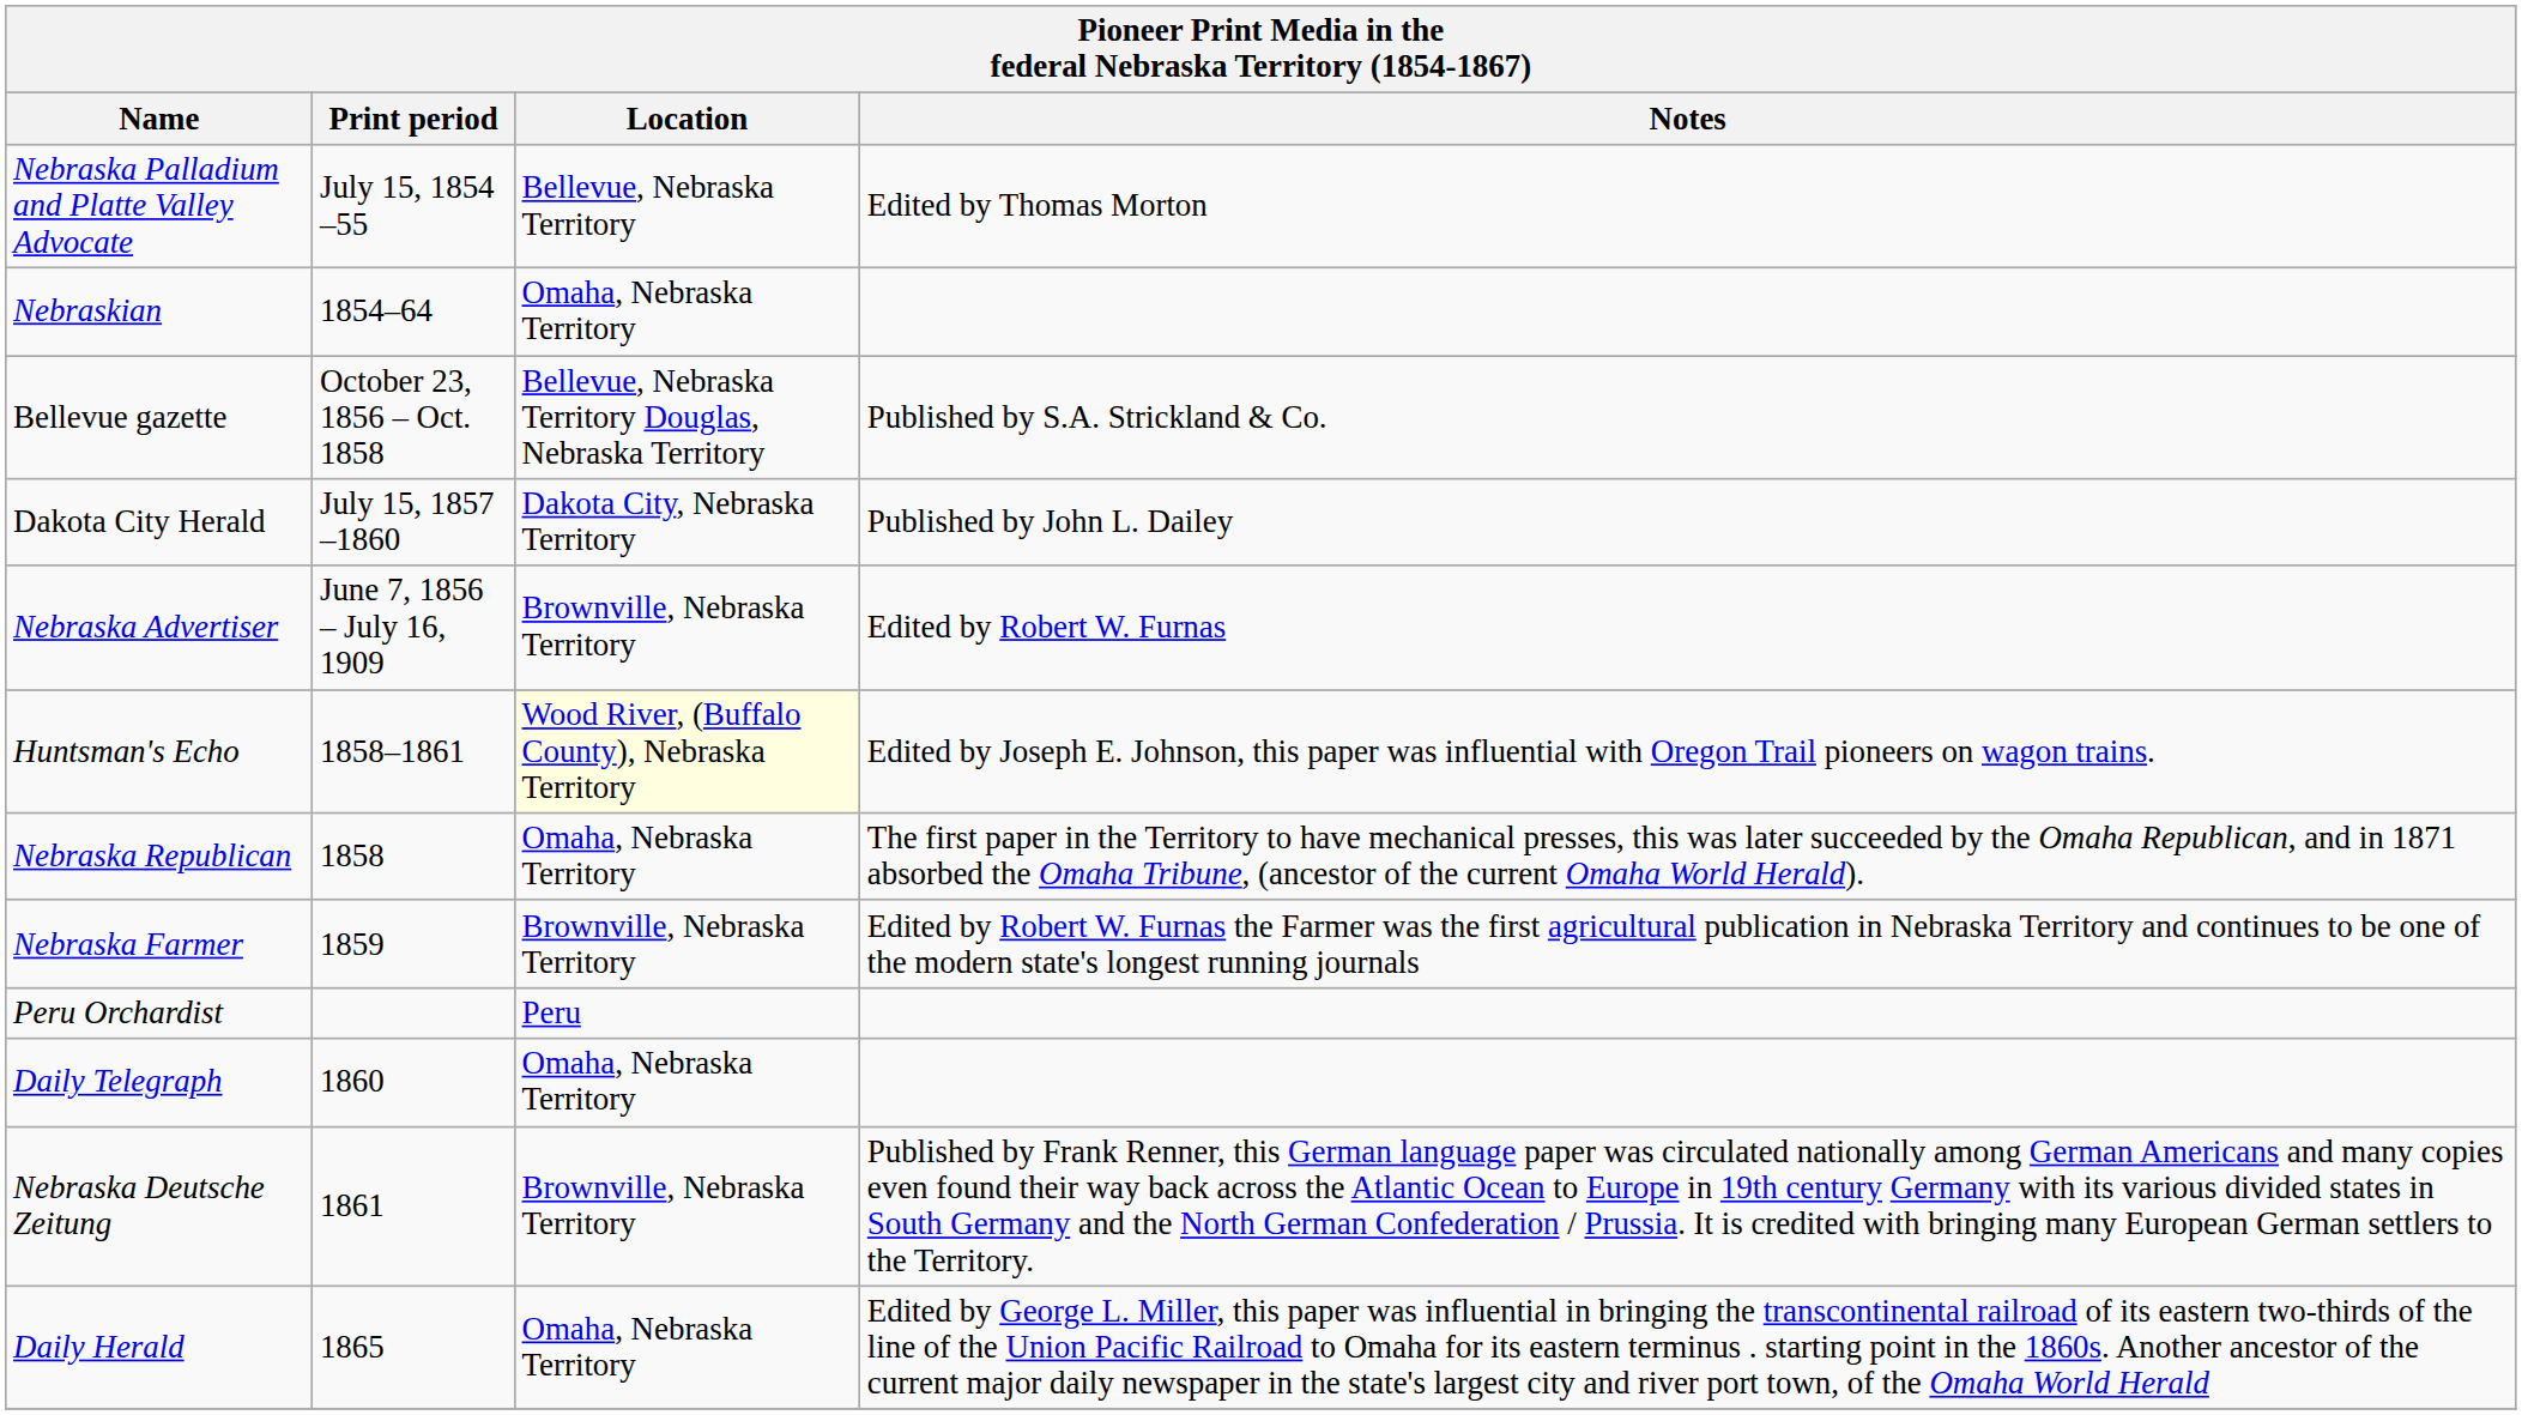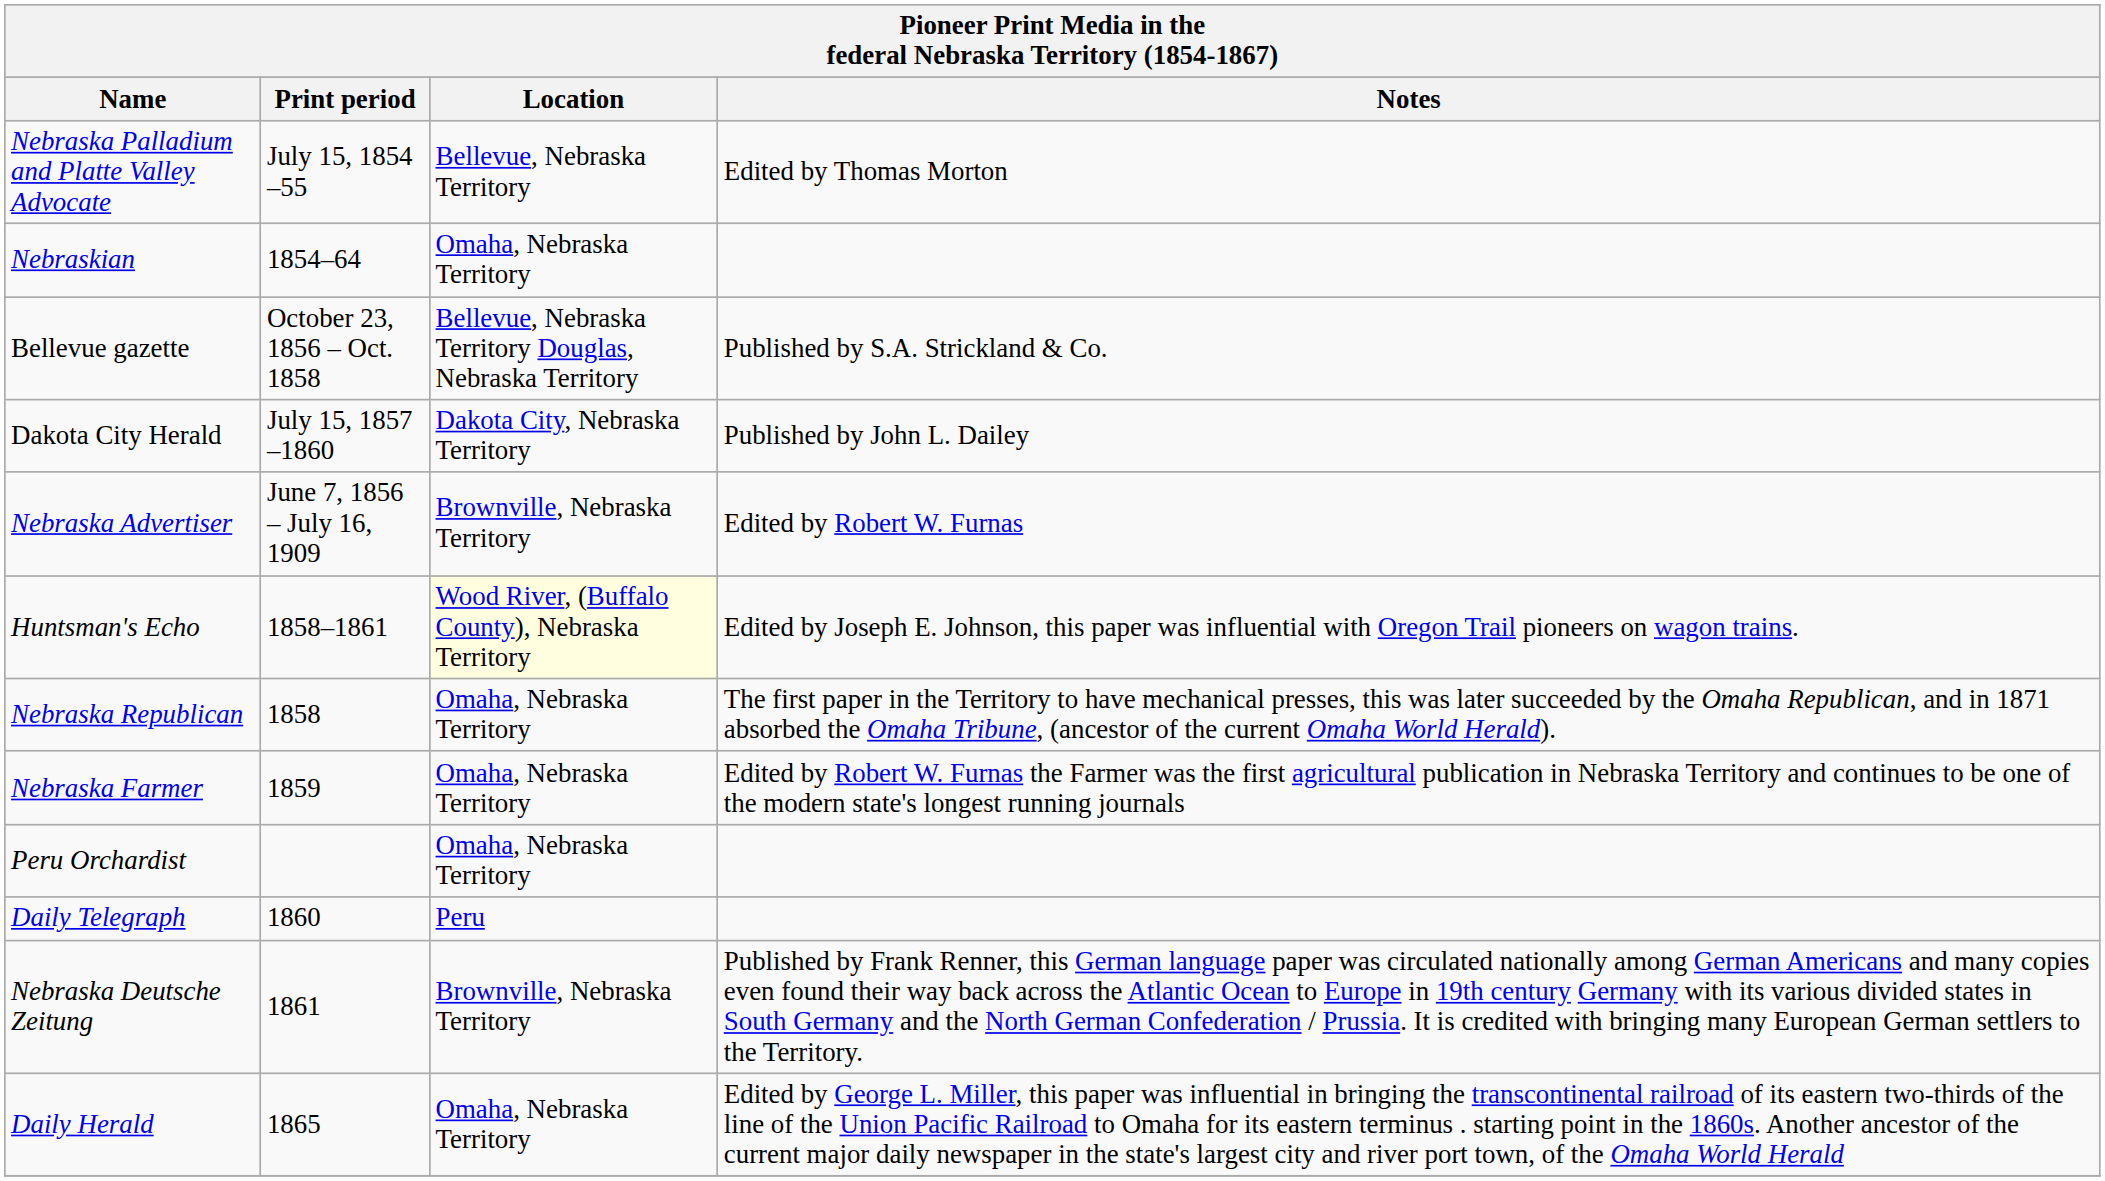 <table class="wikitable">
 <tr>
 <th align="center" colspan="6"><strong>Pioneer Print Media in the<br>federal Nebraska Territory (1854-1867)</strong></th>
 </tr>
 <tr>
 <th>Name</th>
 <th>Print period</th>
 <th>Location</th>
 <th>Notes</th>
 </tr>
 <tr>
 <td><em><a href='#'>Nebraska Palladium and Platte Valley Advocate</a></em></td>
 <td>July 15, 1854 –55</td>
 <td><a href='#'>Bellevue</a>, Nebraska Territory</td>
 <td>Edited by Thomas Morton</td>
 </tr>
 <tr>
 <td><em><a href='#'>Nebraskian</a></em></td>
 <td>1854–64</td>
 <td><a href='#'>Omaha</a>, Nebraska Territory</td>
 <td></td>
 </tr>
 <tr>
 <td>Bellevue gazette</td>
 <td>October 23, 1856 – Oct. 1858</td>
 <td><a href='#'>Bellevue</a>, Nebraska Territory <a href='#'>Douglas</a>, Nebraska Territory</td>
 <td>Published by S.A. Strickland & Co.</td>
 </tr>
 <tr>
 <td>Dakota City Herald</td>
 <td>July 15, 1857 –1860</td>
 <td><a href='#'>Dakota City</a>, Nebraska Territory</td>
 <td>Published by John L. Dailey</td>
 </tr>
 <tr>
 <td><em><a href='#'>Nebraska Advertiser</a></em></td>
 <td>June 7, 1856 – July 16, 1909</td>
 <td><a href='#'>Brownville</a>, Nebraska Territory</td>
 <td>Edited by <a href='#'>Robert W. Furnas</a></td>
 </tr>
 <tr>
 <td><em>Huntsman's Echo</em></td>
 <td>1858–1861</td>
 <td style="background: lightyellow;"><a href='#'>Wood River</a>, (<a href='#'>Buffalo County</a>), Nebraska Territory</td>
 <td>Edited by Joseph E. Johnson, this paper was influential with <a href='#'>Oregon Trail</a> pioneers on <a href='#'>wagon trains</a>.</td>
 </tr>
 <tr>
 <td><em><a href='#'>Nebraska Republican</a></em></td>
 <td>1858</td>
 <td><a href='#'>Omaha</a>, Nebraska Territory</td>
 <td>The first paper in the Territory to have mechanical presses, this was later succeeded by the <em>Omaha Republican</em>, and in 1871 absorbed the <em><a href='#'>Omaha Tribune</a></em>, (ancestor of the current <em><a href='#'>Omaha World Herald</a></em>).</td>
 </tr>
 <tr>
 <td><em><a href='#'>Nebraska Farmer</a></em></td>
 <td>1859</td>
-<td><a href='#'>Brownville</a>, Nebraska Territory</td>
+<td><a href='#'>Omaha</a>, Nebraska Territory</td>
 <td>Edited by <a href='#'>Robert W. Furnas</a> the Farmer was the first <a href='#'>agricultural</a> publication in Nebraska Territory and continues to be one of the modern state's longest running journals</td>
 </tr>
 <tr>
 <td><em>Peru Orchardist</em></td>
 <td></td>
-<td><a href='#'>Peru</a></td>
+<td><a href='#'>Omaha</a>, Nebraska Territory</td>
 <td></td>
 </tr>
 <tr>
 <td><em><a href='#'>Daily Telegraph</a></em></td>
 <td>1860</td>
-<td><a href='#'>Omaha</a>, Nebraska Territory</td>
+<td><a href='#'>Peru</a></td>
 <td></td>
 </tr>
 <tr>
 <td><em>Nebraska Deutsche Zeitung</em></td>
 <td>1861</td>
 <td><a href='#'>Brownville</a>, Nebraska Territory</td>
 <td>Published by Frank Renner, this <a href='#'>German language</a> paper was circulated nationally among <a href='#'>German Americans</a> and many copies even found their way back across the <a href='#'>Atlantic Ocean</a> to <a href='#'>Europe</a> in <a href='#'>19th century</a> <a href='#'>Germany</a> with its various divided states in <a href='#'>South Germany</a> and the <a href='#'>North German Confederation</a> / <a href='#'>Prussia</a>. It is credited with bringing many European German settlers to the Territory.</td>
 </tr>
 <tr>
 <td><em><a href='#'>Daily Herald</a></em></td>
 <td>1865</td>
 <td><a href='#'>Omaha</a>, Nebraska Territory</td>
 <td>Edited by <a href='#'>George L. Miller</a>, this paper was influential in bringing the <a href='#'>transcontinental railroad</a> of its eastern two-thirds of the line of the <a href='#'>Union Pacific Railroad</a> to Omaha for its eastern terminus . starting point in the <a href='#'>1860s</a>. Another ancestor of the current major daily newspaper in the state's largest city and river port town, of the <em><a href='#'>Omaha World Herald</a></em></td>
 </tr>
 <tr>
 </tr>
 </table>
